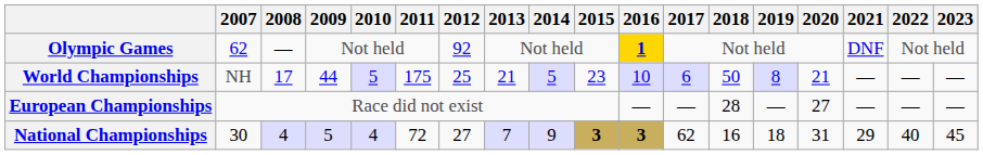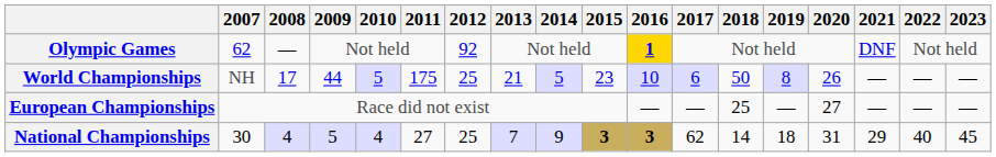 <table class="wikitable plainrowheaders">
 <tr>
 <th></th>
 <th scope="col">2007</th>
 <th scope="col">2008</th>
 <th scope="col">2009</th>
 <th scope="col">2010</th>
 <th scope="col">2011</th>
 <th scope="col">2012</th>
 <th scope="col">2013</th>
 <th scope="col">2014</th>
 <th scope="col">2015</th>
 <th scope="col">2016</th>
 <th scope="col">2017</th>
 <th scope="col">2018</th>
 <th scope="col">2019</th>
 <th scope="col">2020</th>
 <th scope="col">2021</th>
 <th scope="col">2022</th>
 <th scope="col">2023</th>
 </tr>
 <tr style="text-align:center;">
 <th scope="row"> <a href='#'>Olympic Games</a></th>
 <td><a href='#'>62</a></td>
 <td>—</td>
 <td style="color:#4d4d4d;" colspan=3>Not held</td>
 <td><a href='#'>92</a></td>
 <td style="color:#4d4d4d;" colspan=3>Not held</td>
 <td style="background:gold;"><a href='#'><strong>1</strong></a></td>
 <td style="color:#4d4d4d;" colspan=4>Not held</td>
 <td><a href='#'>DNF</a></td>
 <td style="color:#4d4d4d;" colspan=2>Not held</td>
 </tr>
 <tr style="text-align:center;">
 <th scope="row"> <a href='#'>World Championships</a></th>
 <td style="color:#4d4d4d;">NH</td>
 <td><a href='#'>17</a></td>
 <td><a href='#'>44</a></td>
 <td style="background:#ddf;"><a href='#'>5</a></td>
 <td><a href='#'>175</a></td>
 <td><a href='#'>25</a></td>
 <td><a href='#'>21</a></td>
 <td style="background:#ddf;"><a href='#'>5</a></td>
 <td><a href='#'>23</a></td>
 <td style="background:#ddf;"><a href='#'>10</a></td>
 <td style="background:#ddf;"><a href='#'>6</a></td>
 <td><a href='#'>50</a></td>
 <td style="background:#ddf;"><a href='#'>8</a></td>
-<td><a href='#'>21</a></td>
+<td><a href='#'>26</a></td>
 <td>—</td>
 <td>—</td>
 <td>—</td>
 </tr>
 <tr style="text-align:center;">
 <th scope="row"> <a href='#'>European Championships</a></th>
 <td style="color:#4d4d4d;" colspan=9>Race did not exist</td>
 <td>—</td>
 <td>—</td>
-<td>28</td>
+<td>25</td>
 <td>—</td>
 <td>27</td>
 <td>—</td>
 <td>—</td>
 <td>—</td>
 </tr>
 <tr style="text-align:center;">
 <th scope="row"> <a href='#'>National Championships</a></th>
 <td>30</td>
 <td style="background:#ddf;">4</td>
 <td style="background:#ddf;">5</td>
 <td style="background:#ddf;">4</td>
-<td>72</td>
 <td>27</td>
+<td>25</td>
 <td style="background:#ddf;">7</td>
 <td style="background:#ddf;">9</td>
 <td style="background:#C9AE5D;"><strong>3</strong></td>
 <td style="background:#C9AE5D;"><strong>3</strong></td>
 <td>62</td>
-<td>16</td>
+<td>14</td>
 <td>18</td>
 <td>31</td>
 <td>29</td>
 <td>40</td>
 <td>45</td>
 </tr>
 </table>
